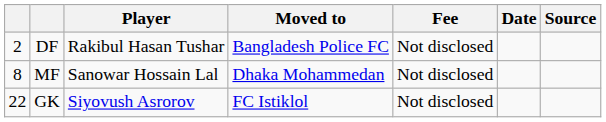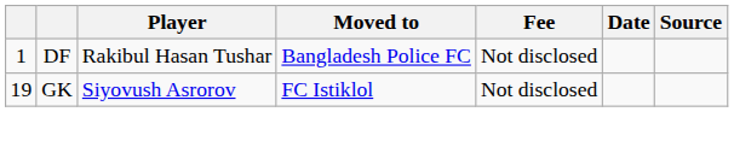 <table class="wikitable plainrowheaders sortable"  style="text-align:center">
 <tr>
 <th></th>
 <th></th>
 <th>Player</th>
 <th>Moved to</th>
 <th>Fee</th>
 <th>Date</th>
 <th>Source</th>
 </tr>
 <tr>
-<td align="center">2</td>
+<td align="center">1</td>
 <td align="center">DF</td>
 <td align="left"> Rakibul Hasan Tushar</td>
 <td align="left"> <a href='#'>Bangladesh Police FC</a></td>
 <td>Not disclosed</td>
 <td></td>
 <td></td>
 </tr>
 <tr>
-<td align="center">8</td>
-<td align="center">MF</td>
-<td align="left"> Sanowar Hossain Lal</td>
-<td align="left"> <a href='#'>Dhaka Mohammedan</a></td>
-<td>Not disclosed</td>
-<td></td>
-<td></td>
-</tr>
-<tr>
-<td align="center">22</td>
+<td align="center">19</td>
 <td align="center">GK</td>
 <td align="left"> <a href='#'>Siyovush Asrorov</a></td>
 <td align="left"> <a href='#'>FC Istiklol</a></td>
 <td>Not disclosed</td>
 <td></td>
 <td></td>
 </tr>
 </table>
